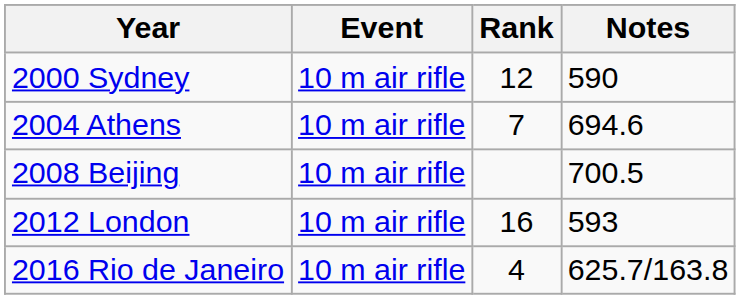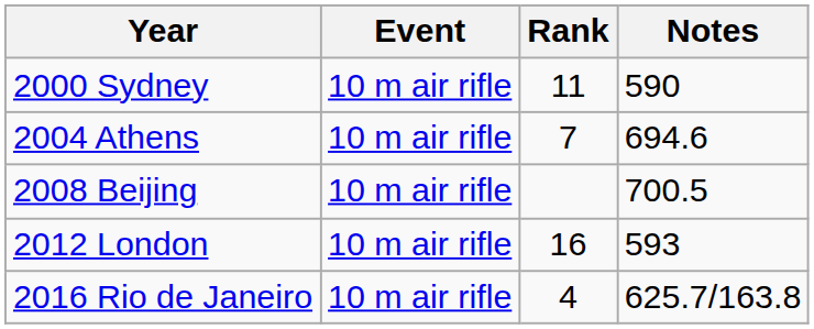 <table class="wikitable">
 <tr>
 <th>Year</th>
 <th>Event</th>
 <th>Rank</th>
 <th>Notes</th>
 </tr>
 <tr>
 <td> <a href='#'>2000 Sydney</a></td>
 <td><a href='#'>10 m air rifle</a></td>
-<td align="center">12</td>
+<td align="center">11</td>
 <td>590</td>
 </tr>
 <tr>
 <td> <a href='#'>2004 Athens</a></td>
 <td><a href='#'>10 m air rifle</a></td>
 <td align="center">7</td>
 <td>694.6</td>
 </tr>
 <tr>
 <td> <a href='#'>2008 Beijing</a></td>
 <td><a href='#'>10 m air rifle</a></td>
 <td align="center"></td>
 <td>700.5</td>
 </tr>
 <tr>
 <td> <a href='#'>2012 London</a></td>
 <td><a href='#'>10 m air rifle</a></td>
 <td align="center">16</td>
 <td>593</td>
 </tr>
 <tr>
 <td> <a href='#'>2016 Rio de Janeiro</a></td>
 <td><a href='#'>10 m air rifle</a></td>
 <td align="center">4</td>
 <td>625.7/163.8</td>
 </tr>
 </table>
